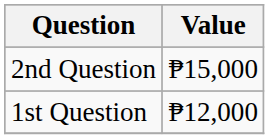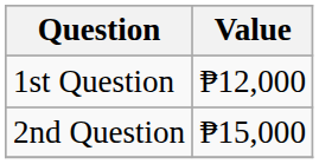 <table class="wikitable" border="1">
 <tr>
 <th>Question</th>
 <th>Value</th>
 </tr>
 <tr>
+<td>1st Question</td>
+<td>₱12,000</td>
+</tr>
+<tr>
 <td>2nd Question</td>
 <td>₱15,000</td>
 </tr>
 <tr>
-<td>1st Question</td>
-<td>₱12,000</td>
-</tr>
-<tr>
 </tr>
 </table>
